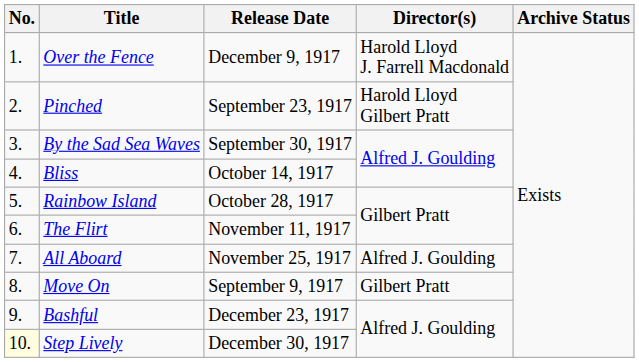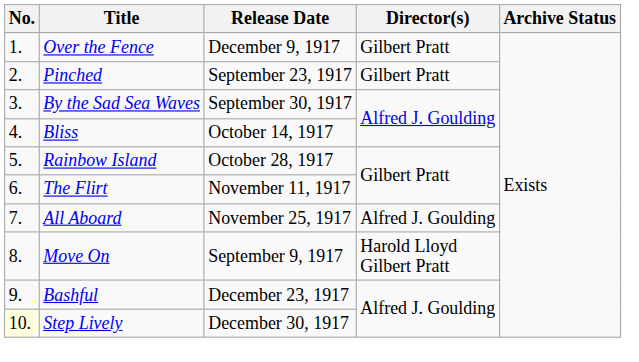 <table class="wikitable">
 <tr>
 <th>No.</th>
 <th>Title</th>
 <th>Release Date</th>
 <th>Director(s)</th>
 <th>Archive Status</th>
 </tr>
 <tr>
 <td>1.</td>
 <td><em><a href='#'>Over the Fence</a></em></td>
 <td>December 9, 1917</td>
-<td>Harold Lloyd<br>J. Farrell Macdonald</td>
+<td>Gilbert Pratt</td>
 <td rowspan="10">Exists</td>
 </tr>
 <tr>
 <td>2.</td>
 <td><em><a href='#'>Pinched</a></em></td>
 <td>September 23, 1917</td>
-<td>Harold Lloyd<br>Gilbert Pratt</td>
+<td>Gilbert Pratt</td>
 </tr>
 <tr>
 <td>3.</td>
 <td><em><a href='#'>By the Sad Sea Waves</a></em></td>
 <td>September 30, 1917</td>
 <td rowspan="2"><a href='#'>Alfred J. Goulding</a></td>
 </tr>
 <tr>
 <td>4.</td>
 <td><em><a href='#'>Bliss</a></em></td>
 <td>October 14, 1917</td>
 </tr>
 <tr>
 <td>5.</td>
 <td><em><a href='#'>Rainbow Island</a></em></td>
 <td>October 28, 1917</td>
 <td rowspan="2">Gilbert Pratt</td>
 </tr>
 <tr>
 <td>6.</td>
 <td><em><a href='#'>The Flirt</a></em></td>
 <td>November 11, 1917</td>
 </tr>
 <tr>
 <td>7.</td>
 <td><em><a href='#'>All Aboard</a></em></td>
 <td>November 25, 1917</td>
 <td>Alfred J. Goulding</td>
 </tr>
 <tr>
 <td>8.</td>
 <td><em><a href='#'>Move On</a></em></td>
 <td>September 9, 1917</td>
-<td>Gilbert Pratt</td>
+<td>Harold Lloyd<br>Gilbert Pratt</td>
 </tr>
 <tr>
 <td>9.</td>
 <td><em><a href='#'>Bashful</a></em></td>
 <td>December 23, 1917</td>
 <td rowspan="2">Alfred J. Goulding</td>
 </tr>
 <tr>
 <td style="background: lightyellow;">10.</td>
 <td><em><a href='#'>Step Lively</a></em> </td>
 <td>December 30, 1917</td>
 </tr>
 </table>
